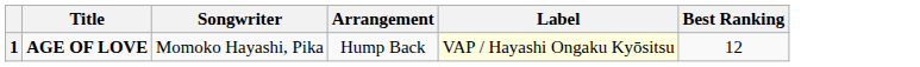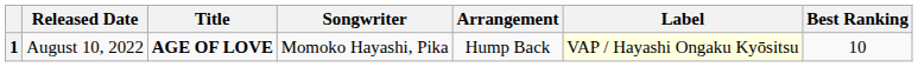 <table class="wikitable" style="text-align:center">
 <tr>
 <th></th>
+<th>Released Date</th>
 <th>Title</th>
 <th>Songwriter</th>
 <th>Arrangement</th>
 <th>Label</th>
 <th>Best Ranking</th>
 </tr>
 <tr>
 <th>1</th>
+<td>August 10, 2022</td>
 <td><strong>AGE OF LOVE</strong></td>
 <td>Momoko Hayashi, Pika</td>
 <td>Hump Back</td>
 <td style="background: lightyellow;">VAP / Hayashi Ongaku Kyōsitsu</td>
-<td>12</td>
+<td>10</td>
 </tr>
 </table>
